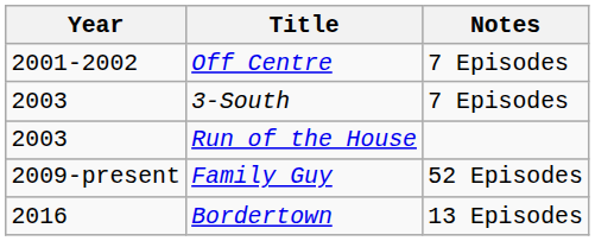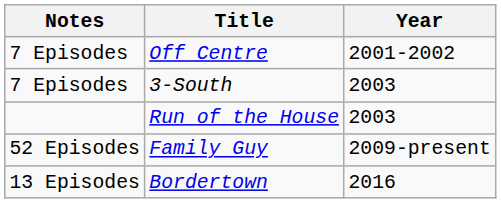 <table class="wikitable sortable">
 <tr>
+<th>Notes</th>
+<th>Title</th>
 <th>Year</th>
-<th>Title</th>
-<th>Notes</th>
 </tr>
 <tr>
+<td>7 Episodes</td>
+<td><em><a href='#'>Off Centre</a></em></td>
 <td>2001-2002</td>
-<td><em><a href='#'>Off Centre</a></em></td>
-<td>7 Episodes</td>
 </tr>
 <tr>
+<td>7 Episodes</td>
+<td><em>3-South</em></td>
 <td>2003</td>
-<td><em>3-South</em></td>
-<td>7 Episodes</td>
 </tr>
 <tr>
+<td></td>
+<td><em><a href='#'>Run of the House</a></em></td>
 <td>2003</td>
-<td><em><a href='#'>Run of the House</a></em></td>
-<td></td>
 </tr>
 <tr>
+<td>52 Episodes</td>
+<td><em><a href='#'>Family Guy</a></em></td>
 <td>2009-present</td>
-<td><em><a href='#'>Family Guy</a></em></td>
-<td>52 Episodes</td>
 </tr>
 <tr>
+<td>13 Episodes</td>
+<td><em><a href='#'>Bordertown</a></em></td>
 <td>2016</td>
-<td><em><a href='#'>Bordertown</a></em></td>
-<td>13 Episodes</td>
 </tr>
 </table>
